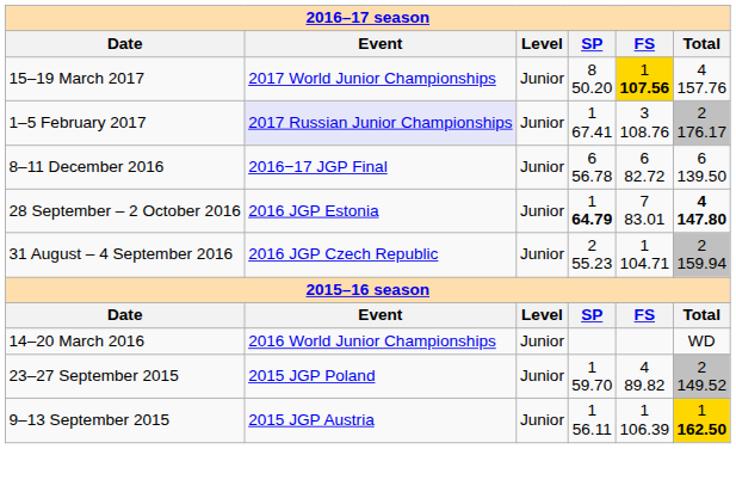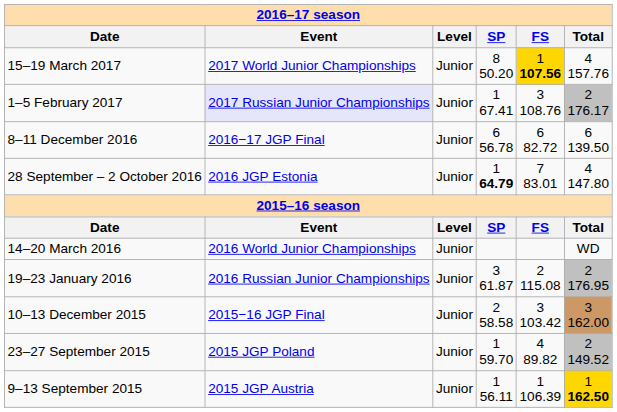 <table class="wikitable">
 <tr>
 <td style="background-color: #ffdead; " colspan=6 align=center><a href='#'><strong>2016–17 season</strong></a></td>
 </tr>
 <tr>
 <th>Date</th>
 <th>Event</th>
 <th>Level</th>
 <th><a href='#'>SP</a></th>
 <th><a href='#'>FS</a></th>
 <th>Total</th>
 </tr>
 <tr>
 <td>15–19 March 2017</td>
 <td><a href='#'>2017 World Junior Championships</a></td>
 <td>Junior</td>
 <td align=center>8 <br> 50.20</td>
 <td align=center bgcolor=gold>1 <br> <strong>107.56</strong></td>
 <td align=center>4 <br> 157.76</td>
 </tr>
 <tr>
 <td>1–5 February 2017</td>
 <td style="background: lavender;"><a href='#'>2017 Russian Junior Championships</a></td>
 <td>Junior</td>
 <td align=center>1 <br> 67.41</td>
 <td align=center>3 <br> 108.76</td>
 <td align=center bgcolor=silver>2 <br> 176.17</td>
 </tr>
 <tr>
 <td>8–11 December 2016</td>
 <td><a href='#'>2016−17 JGP Final</a></td>
 <td>Junior</td>
 <td align=center>6 <br> 56.78</td>
 <td align=center>6 <br> 82.72</td>
 <td align=center>6 <br> 139.50</td>
 </tr>
 <tr>
 <td>28 September – 2 October 2016</td>
 <td><a href='#'>2016 JGP Estonia</a></td>
 <td>Junior</td>
 <td align=center>1 <br> <strong>64.79</strong></td>
 <td align=center>7 <br> 83.01</td>
-<td align=center><strong>4 <br> 147.80</strong></td>
-</tr>
-<tr>
-<td>31 August – 4 September 2016</td>
-<td><a href='#'>2016 JGP Czech Republic</a></td>
-<td>Junior</td>
-<td align=center>2 <br> 55.23</td>
-<td align=center>1 <br> 104.71</td>
-<td align=center bgcolor=silver>2 <br> 159.94</td>
+<td align=center>4 <br> 147.80</td>
 </tr>
 <tr>
 <td style="background-color: #ffdead; " colspan=6 align=center><a href='#'><strong>2015–16 season</strong></a></td>
 </tr>
 <tr>
 <th>Date</th>
 <th>Event</th>
 <th>Level</th>
 <th><a href='#'>SP</a></th>
 <th><a href='#'>FS</a></th>
 <th>Total</th>
 </tr>
 <tr>
 <td>14–20 March 2016</td>
 <td><a href='#'>2016 World Junior Championships</a></td>
 <td>Junior</td>
 <td align=center></td>
 <td align=center></td>
 <td align=center>WD</td>
 </tr>
 <tr>
+<td>19–23 January 2016</td>
+<td><a href='#'>2016 Russian Junior Championships</a></td>
+<td>Junior</td>
+<td align=center>3 <br> 61.87</td>
+<td align=center>2 <br> 115.08</td>
+<td align=center bgcolor=silver>2 <br> 176.95</td>
+</tr>
+<tr>
+<td>10–13 December 2015</td>
+<td><a href='#'>2015−16 JGP Final</a></td>
+<td>Junior</td>
+<td align=center>2 <br> 58.58</td>
+<td align=center>3 <br> 103.42</td>
+<td align=center bgcolor=cc9966>3 <br> 162.00</td>
+</tr>
+<tr>
 <td>23–27 September 2015</td>
 <td><a href='#'>2015 JGP Poland</a></td>
 <td>Junior</td>
 <td align=center>1 <br> 59.70</td>
 <td align=center>4 <br> 89.82</td>
 <td align=center bgcolor=silver>2 <br> 149.52</td>
 </tr>
 <tr>
 <td>9–13 September 2015</td>
 <td><a href='#'>2015 JGP Austria</a></td>
 <td>Junior</td>
 <td align=center>1 <br> 56.11</td>
 <td align=center>1 <br> 106.39</td>
 <td align=center bgcolor=gold>1 <br> <strong>162.50</strong></td>
 </tr>
 </table>
